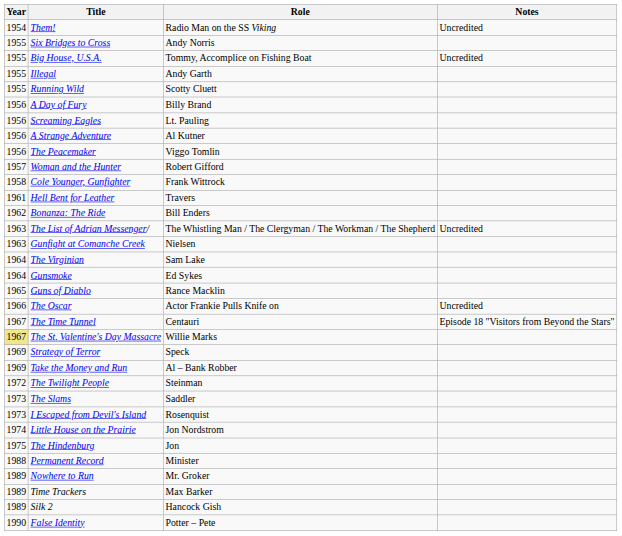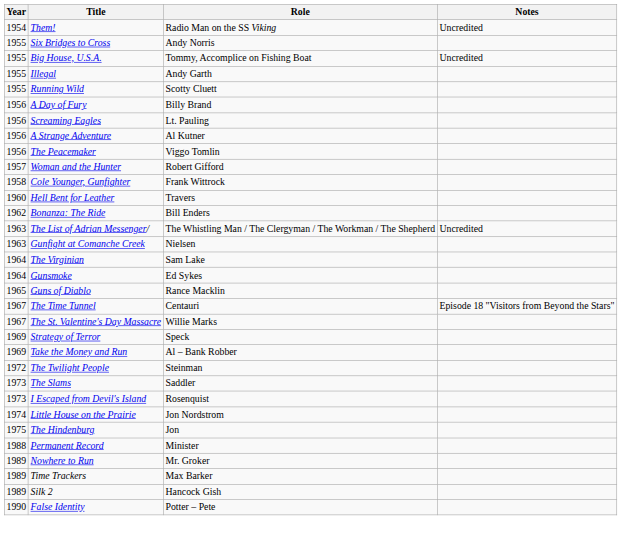 <table class="wikitable">
 <tr>
 <th>Year</th>
 <th>Title</th>
 <th>Role</th>
 <th>Notes</th>
 </tr>
 <tr>
 <td>1954</td>
 <td><em><a href='#'>Them!</a></em></td>
 <td>Radio Man on the SS <em>Viking</em></td>
 <td>Uncredited</td>
 </tr>
 <tr>
 <td>1955</td>
 <td><em><a href='#'>Six Bridges to Cross</a></em></td>
 <td>Andy Norris</td>
 <td></td>
 </tr>
 <tr>
 <td>1955</td>
 <td><em><a href='#'>Big House, U.S.A.</a></em></td>
 <td>Tommy, Accomplice on Fishing Boat</td>
 <td>Uncredited</td>
 </tr>
 <tr>
 <td>1955</td>
 <td><em><a href='#'>Illegal</a></em></td>
 <td>Andy Garth</td>
 <td></td>
 </tr>
 <tr>
 <td>1955</td>
 <td><em><a href='#'>Running Wild</a></em></td>
 <td>Scotty Cluett</td>
 <td></td>
 </tr>
 <tr>
 <td>1956</td>
 <td><em><a href='#'>A Day of Fury</a></em></td>
 <td>Billy Brand</td>
 <td></td>
 </tr>
 <tr>
 <td>1956</td>
 <td><em><a href='#'>Screaming Eagles</a></em></td>
 <td>Lt. Pauling</td>
 <td></td>
 </tr>
 <tr>
 <td>1956</td>
 <td><em><a href='#'>A Strange Adventure</a></em></td>
 <td>Al Kutner</td>
 <td></td>
 </tr>
 <tr>
 <td>1956</td>
 <td><em><a href='#'>The Peacemaker</a></em></td>
 <td>Viggo Tomlin</td>
 <td></td>
 </tr>
 <tr>
 <td>1957</td>
 <td><em><a href='#'>Woman and the Hunter</a></em></td>
 <td>Robert Gifford</td>
 <td></td>
 </tr>
 <tr>
 <td>1958</td>
 <td><em><a href='#'>Cole Younger, Gunfighter</a></em></td>
 <td>Frank Wittrock</td>
 <td></td>
 </tr>
 <tr>
-<td>1961</td>
+<td>1960</td>
 <td><em><a href='#'>Hell Bent for Leather</a></em></td>
 <td>Travers</td>
 <td></td>
 </tr>
 <tr>
 <td>1962</td>
 <td><em><a href='#'>Bonanza: The Ride</a></em></td>
 <td>Bill Enders</td>
 <td></td>
 </tr>
 <tr>
 <td>1963</td>
 <td><em><a href='#'>The List of Adrian Messenger</a>/</em></td>
 <td>The Whistling Man / The Clergyman / The Workman / The Shepherd</td>
 <td>Uncredited</td>
 </tr>
 <tr>
 <td>1963</td>
 <td><em><a href='#'>Gunfight at Comanche Creek</a></em></td>
 <td>Nielsen</td>
 <td></td>
 </tr>
 <tr>
 <td>1964</td>
 <td><em><a href='#'>The Virginian</a></em></td>
 <td>Sam Lake</td>
 <td></td>
 </tr>
 <tr>
 <td>1964</td>
 <td><em><a href='#'>Gunsmoke</a></em></td>
 <td>Ed Sykes</td>
 <td></td>
 </tr>
 <tr>
 <td>1965</td>
 <td><em><a href='#'>Guns of Diablo</a></em></td>
 <td>Rance Macklin</td>
 <td></td>
 </tr>
 <tr>
-<td>1966</td>
-<td><em><a href='#'>The Oscar</a></em></td>
-<td>Actor Frankie Pulls Knife on</td>
-<td>Uncredited</td>
-</tr>
-<tr>
 <td>1967</td>
 <td><em><a href='#'>The Time Tunnel</a></em></td>
 <td>Centauri</td>
 <td>Episode 18 "Visitors from Beyond the Stars"</td>
 </tr>
 <tr>
-<td style="background: khaki;">1967</td>
+<td>1967</td>
 <td><em><a href='#'>The St. Valentine's Day Massacre</a></em></td>
 <td>Willie Marks</td>
 <td></td>
 </tr>
 <tr>
 <td>1969</td>
 <td><em><a href='#'>Strategy of Terror</a></em></td>
 <td>Speck</td>
 <td></td>
 </tr>
 <tr>
 <td>1969</td>
 <td><em><a href='#'>Take the Money and Run</a></em></td>
 <td>Al – Bank Robber</td>
 <td></td>
 </tr>
 <tr>
 <td>1972</td>
 <td><em><a href='#'>The Twilight People</a></em></td>
 <td>Steinman</td>
 <td></td>
 </tr>
 <tr>
 <td>1973</td>
 <td><em><a href='#'>The Slams</a></em></td>
 <td>Saddler</td>
 <td></td>
 </tr>
 <tr>
 <td>1973</td>
 <td><em><a href='#'>I Escaped from Devil's Island</a></em></td>
 <td>Rosenquist</td>
 <td></td>
 </tr>
 <tr>
 <td>1974</td>
 <td><em><a href='#'>Little House on the Prairie</a></em></td>
 <td>Jon Nordstrom</td>
 <td></td>
 </tr>
 <tr>
 <td>1975</td>
 <td><em><a href='#'>The Hindenburg</a></em></td>
 <td>Jon</td>
 <td></td>
 </tr>
 <tr>
 <td>1988</td>
 <td><em><a href='#'>Permanent Record</a></em></td>
 <td>Minister</td>
 <td></td>
 </tr>
 <tr>
 <td>1989</td>
 <td><em><a href='#'>Nowhere to Run</a></em></td>
 <td>Mr. Groker</td>
 <td></td>
 </tr>
 <tr>
 <td>1989</td>
 <td><em>Time Trackers</em></td>
 <td>Max Barker</td>
 <td></td>
 </tr>
 <tr>
 <td>1989</td>
 <td><em>Silk 2</em></td>
 <td>Hancock Gish</td>
 <td></td>
 </tr>
 <tr>
 <td>1990</td>
 <td><em><a href='#'>False Identity</a></em></td>
 <td>Potter – Pete</td>
 <td></td>
 </tr>
 </table>
